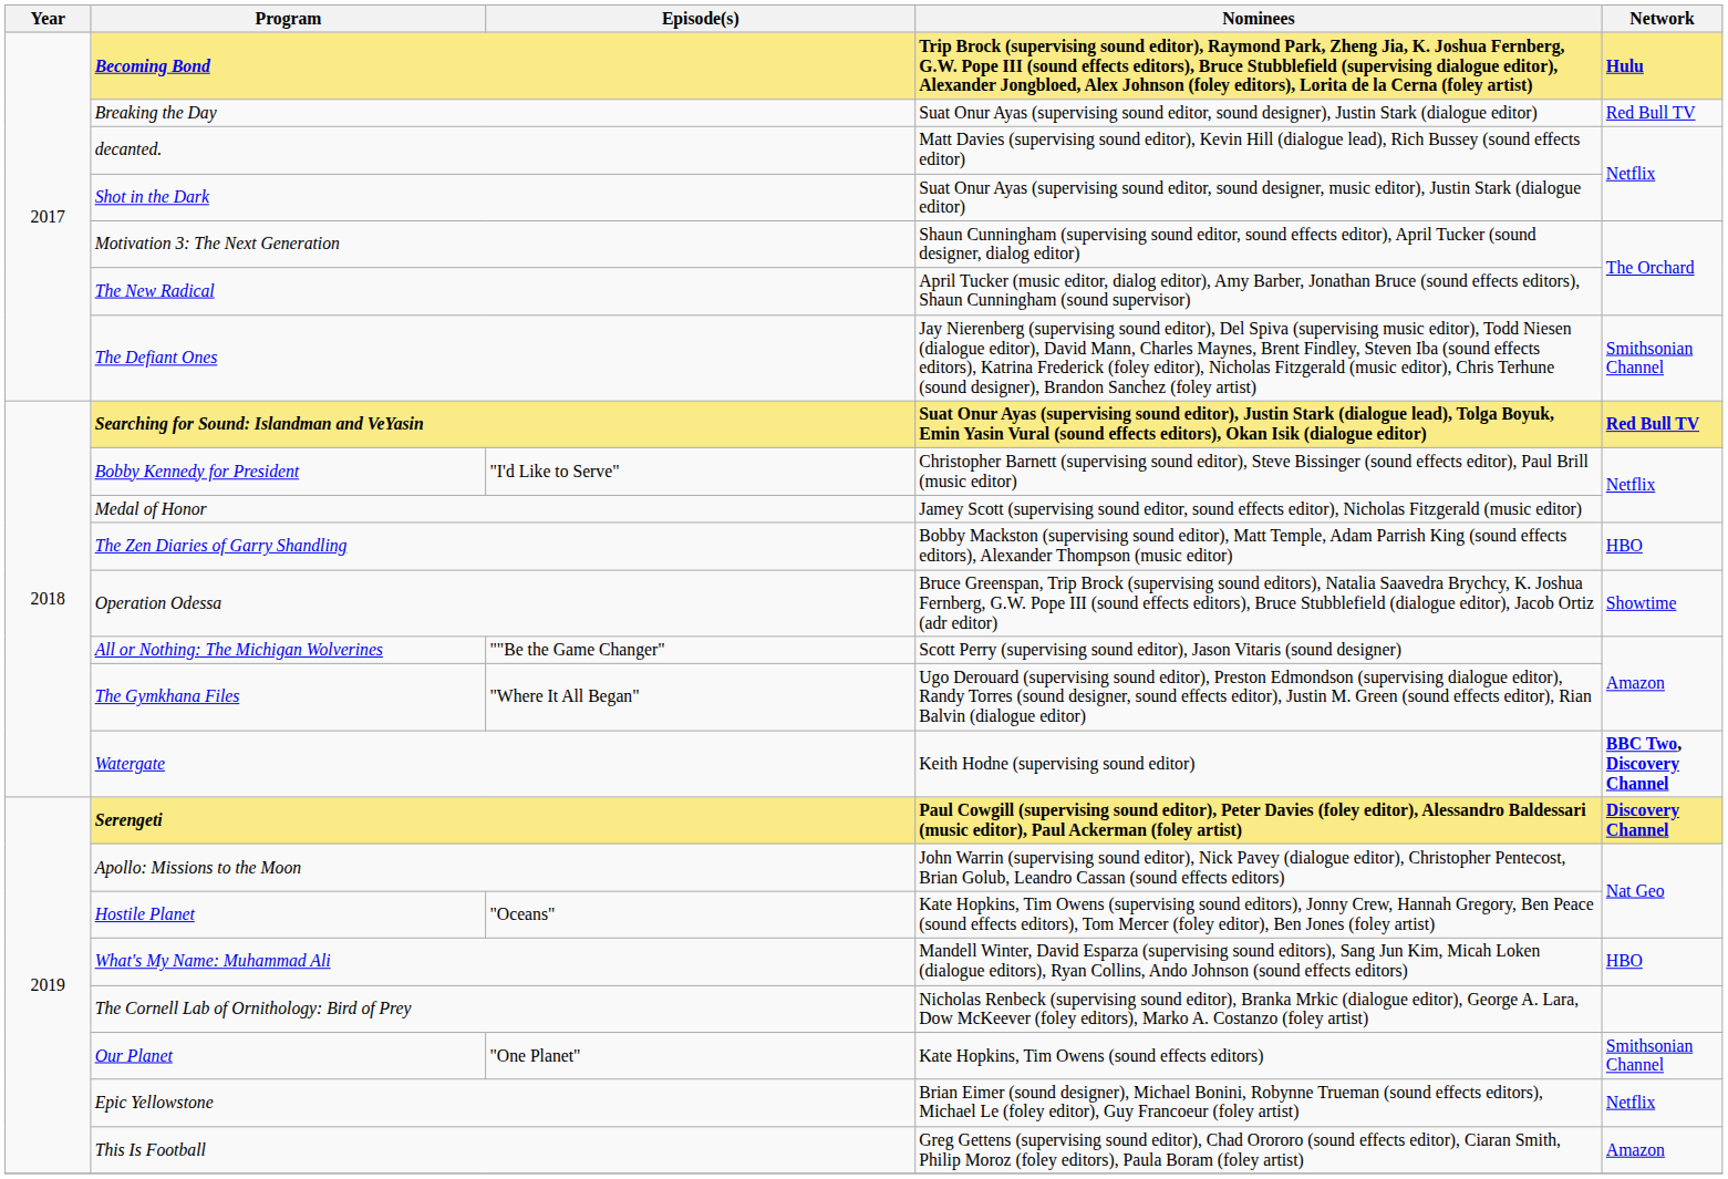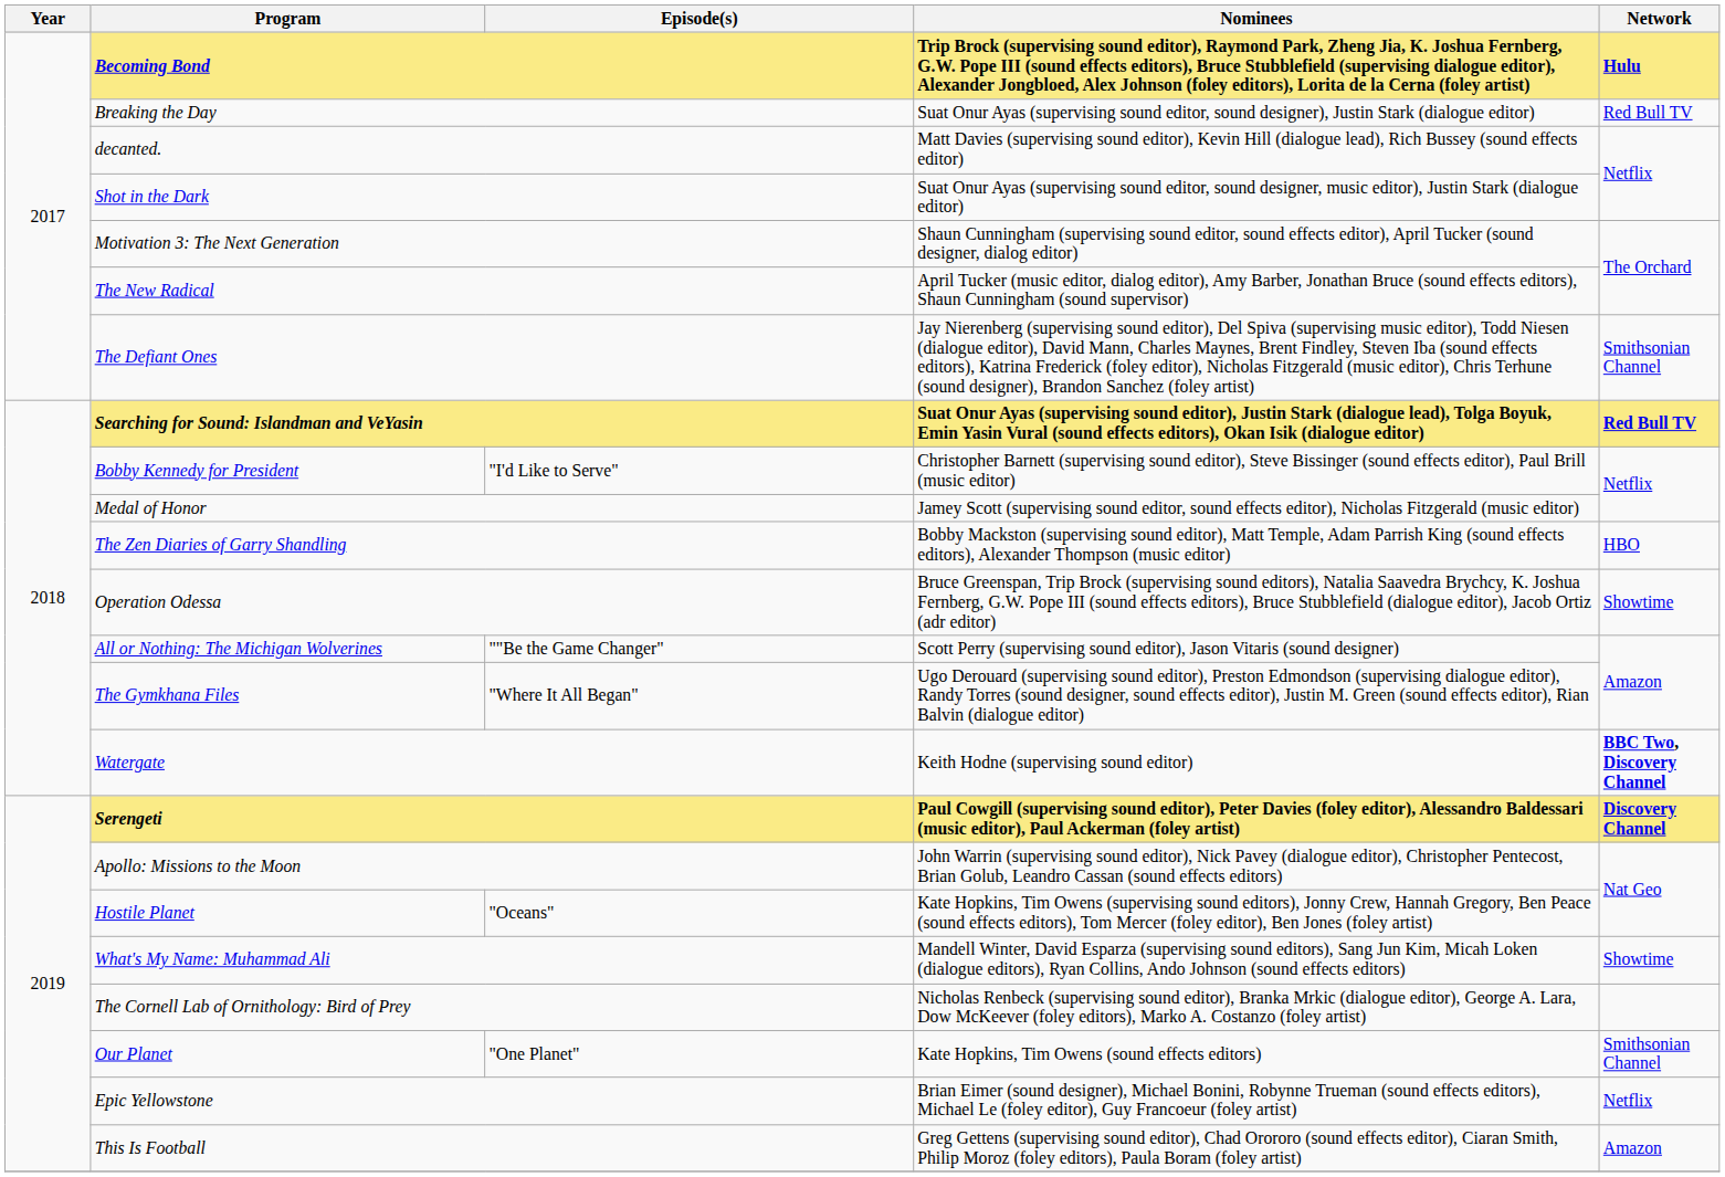 <table class="wikitable" style="width:100%">
 <tr bgcolor="#bebebe">
 <th width="5%">Year</th>
 <th width="23%">Program</th>
 <th width="25%">Episode(s)</th>
 <th width="40%">Nominees</th>
 <th width="7%">Network</th>
 </tr>
 <tr>
 <td rowspan=7 style="text-align:center">2017<br></td>
 <td colspan="2" style="background:#FAEB86;"><strong><em><a href='#'>Becoming Bond</a></em></strong></td>
 <td style="background:#FAEB86;"><strong>Trip Brock (supervising sound editor), Raymond Park, Zheng Jia, K. Joshua Fernberg, G.W. Pope III (sound effects editors), Bruce Stubblefield (supervising dialogue editor), Alexander Jongbloed, Alex Johnson (foley editors), Lorita de la Cerna (foley artist)</strong></td>
 <td style="background:#FAEB86;"><strong><a href='#'>Hulu</a></strong></td>
 </tr>
 <tr>
 <td colspan="2"><em>Breaking the Day</em></td>
 <td>Suat Onur Ayas (supervising sound editor, sound designer), Justin Stark (dialogue editor)</td>
 <td><a href='#'>Red Bull TV</a></td>
 </tr>
 <tr>
 <td colspan="2"><em>decanted.</em></td>
 <td>Matt Davies (supervising sound editor), Kevin Hill (dialogue lead), Rich Bussey (sound effects editor)</td>
 <td rowspan="2"><a href='#'>Netflix</a></td>
 </tr>
 <tr>
 <td colspan="2"><em><a href='#'>Shot in the Dark</a></em></td>
 <td>Suat Onur Ayas (supervising sound editor, sound designer, music editor), Justin Stark (dialogue editor)</td>
 </tr>
 <tr>
 <td colspan="2"><em>Motivation 3: The Next Generation</em></td>
 <td>Shaun Cunningham (supervising sound editor, sound effects editor), April Tucker (sound designer, dialog editor)</td>
 <td rowspan="2"><a href='#'>The Orchard</a></td>
 </tr>
 <tr>
 <td colspan="2"><em><a href='#'>The New Radical</a></em></td>
 <td>April Tucker (music editor, dialog editor), Amy Barber, Jonathan Bruce (sound effects editors), Shaun Cunningham (sound supervisor)</td>
 </tr>
 <tr>
 <td colspan="2"><em><a href='#'>The Defiant Ones</a></em></td>
 <td>Jay Nierenberg (supervising sound editor), Del Spiva (supervising music editor), Todd Niesen (dialogue editor), David Mann, Charles Maynes, Brent Findley, Steven Iba (sound effects editors), Katrina Frederick (foley editor), Nicholas Fitzgerald (music editor), Chris Terhune (sound designer), Brandon Sanchez (foley artist)</td>
 <td><a href='#'>Smithsonian Channel</a></td>
 </tr>
 <tr>
 <td rowspan=8 style="text-align:center">2018<br></td>
 <td colspan="2" style="background:#FAEB86;"><strong><em>Searching for Sound: Islandman and VeYasin</em></strong></td>
 <td style="background:#FAEB86;"><strong>Suat Onur Ayas (supervising sound editor), Justin Stark (dialogue lead), Tolga Boyuk, Emin Yasin Vural (sound effects editors), Okan Isik (dialogue editor)</strong></td>
 <td style="background:#FAEB86;"><strong><a href='#'>Red Bull TV</a></strong></td>
 </tr>
 <tr>
 <td><em><a href='#'>Bobby Kennedy for President</a></em></td>
 <td>"I'd Like to Serve"</td>
 <td>Christopher Barnett (supervising sound editor), Steve Bissinger (sound effects editor), Paul Brill (music editor)</td>
 <td rowspan="2"><a href='#'>Netflix</a></td>
 </tr>
 <tr>
 <td colspan="2"><em>Medal of Honor</em></td>
 <td>Jamey Scott (supervising sound editor, sound effects editor), Nicholas Fitzgerald (music editor)</td>
 </tr>
 <tr>
 <td colspan="2"><em><a href='#'>The Zen Diaries of Garry Shandling</a></em></td>
 <td>Bobby Mackston (supervising sound editor), Matt Temple, Adam Parrish King (sound effects editors), Alexander Thompson (music editor)</td>
 <td><a href='#'>HBO</a></td>
 </tr>
 <tr>
 <td colspan="2"><em>Operation Odessa</em></td>
 <td>Bruce Greenspan, Trip Brock (supervising sound editors), Natalia Saavedra Brychcy, K. Joshua Fernberg, G.W. Pope III (sound effects editors), Bruce Stubblefield (dialogue editor), Jacob Ortiz (adr editor)</td>
 <td><a href='#'>Showtime</a></td>
 </tr>
 <tr>
 <td><em><a href='#'>All or Nothing: The Michigan Wolverines</a></em></td>
 <td>""Be the Game Changer"</td>
 <td>Scott Perry (supervising sound editor), Jason Vitaris (sound designer)</td>
 <td rowspan="2"><a href='#'>Amazon</a></td>
 </tr>
 <tr>
 <td><em><a href='#'>The Gymkhana Files</a></em></td>
 <td>"Where It All Began"</td>
 <td>Ugo Derouard (supervising sound editor), Preston Edmondson (supervising dialogue editor), Randy Torres (sound designer, sound effects editor), Justin M. Green (sound effects editor), Rian Balvin (dialogue editor)</td>
 </tr>
 <tr>
 <td colspan="2"><em><a href='#'>Watergate</a></em></td>
 <td>Keith Hodne (supervising sound editor)</td>
 <td><strong><a href='#'>BBC Two</a>,<br><a href='#'>Discovery Channel</a></strong></td>
 </tr>
 <tr>
 <td rowspan=8 style="text-align:center">2019<br></td>
 <td colspan="2" style="background:#FAEB86;"><strong><em>Serengeti</em></strong></td>
 <td style="background:#FAEB86;"><strong>Paul Cowgill (supervising sound editor), Peter Davies (foley editor), Alessandro Baldessari (music editor), Paul Ackerman (foley artist)</strong></td>
 <td style="background:#FAEB86;"><strong><a href='#'>Discovery Channel</a></strong></td>
 </tr>
 <tr>
 <td colspan="2"><em>Apollo: Missions to the Moon</em></td>
 <td>John Warrin (supervising sound editor), Nick Pavey (dialogue editor), Christopher Pentecost, Brian Golub, Leandro Cassan (sound effects editors)</td>
 <td rowspan="2"><a href='#'>Nat Geo</a></td>
 </tr>
 <tr>
 <td><em><a href='#'>Hostile Planet</a></em></td>
 <td>"Oceans"</td>
 <td>Kate Hopkins, Tim Owens (supervising sound editors), Jonny Crew, Hannah Gregory, Ben Peace (sound effects editors), Tom Mercer (foley editor), Ben Jones (foley artist)</td>
 </tr>
 <tr>
 <td colspan="2"><em><a href='#'>What's My Name: Muhammad Ali</a></em></td>
 <td>Mandell Winter, David Esparza (supervising sound editors), Sang Jun Kim, Micah Loken (dialogue editors), Ryan Collins, Ando Johnson (sound effects editors)</td>
-<td><a href='#'>HBO</a></td>
+<td><a href='#'>Showtime</a></td>
 </tr>
 <tr>
 <td colspan="2"><em>The Cornell Lab of Ornithology: Bird of Prey</em></td>
 <td>Nicholas Renbeck (supervising sound editor), Branka Mrkic (dialogue editor), George A. Lara, Dow McKeever (foley editors), Marko A. Costanzo (foley artist)</td>
 <td></td>
 </tr>
 <tr>
 <td><em><a href='#'>Our Planet</a></em></td>
 <td>"One Planet"</td>
 <td>Kate Hopkins, Tim Owens (sound effects editors)</td>
 <td><a href='#'>Smithsonian Channel</a></td>
 </tr>
 <tr>
 <td colspan="2"><em>Epic Yellowstone</em></td>
 <td>Brian Eimer (sound designer), Michael Bonini, Robynne Trueman (sound effects editors), Michael Le (foley editor), Guy Francoeur (foley artist)</td>
 <td><a href='#'>Netflix</a></td>
 </tr>
 <tr>
 <td colspan="2"><em>This Is Football</em></td>
 <td>Greg Gettens (supervising sound editor), Chad Orororo (sound effects editor), Ciaran Smith, Philip Moroz (foley editors), Paula Boram (foley artist)</td>
 <td><a href='#'>Amazon</a></td>
 </tr>
 <tr>
 </tr>
 </table>
